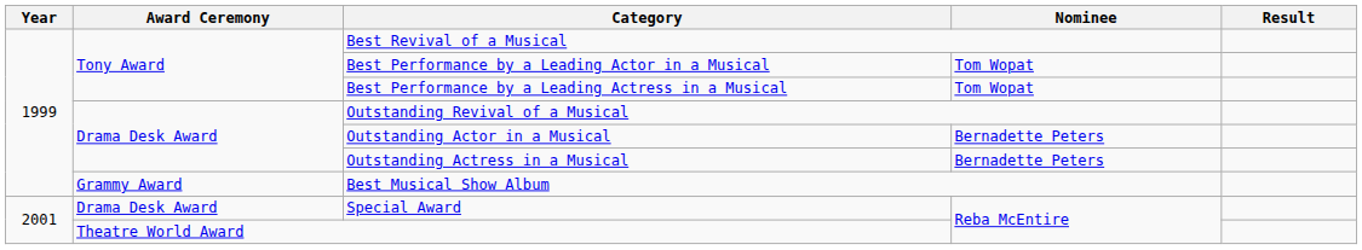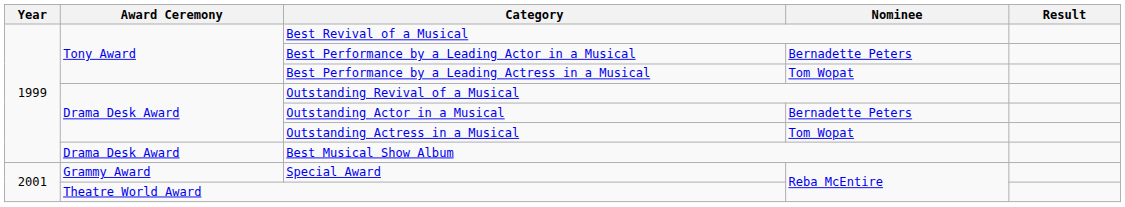 <table class="wikitable" width="95%">
 <tr>
 <th width="5%">Year</th>
 <th width="20%">Award Ceremony</th>
 <th width="45%">Category</th>
 <th width="20%">Nominee</th>
 <th width="10%">Result</th>
 </tr>
 <tr>
 <td rowspan="7" align="center">1999</td>
 <td rowspan="3"><a href='#'>Tony Award</a></td>
 <td colspan="2"><a href='#'>Best Revival of a Musical</a></td>
 <td></td>
 </tr>
 <tr>
 <td><a href='#'>Best Performance by a Leading Actor in a Musical</a></td>
-<td><a href='#'>Tom Wopat</a></td>
+<td><a href='#'>Bernadette Peters</a></td>
 <td></td>
 </tr>
 <tr>
 <td><a href='#'>Best Performance by a Leading Actress in a Musical</a></td>
 <td><a href='#'>Tom Wopat</a></td>
 <td></td>
 </tr>
 <tr>
 <td rowspan="3"><a href='#'>Drama Desk Award</a></td>
 <td colspan="2"><a href='#'>Outstanding Revival of a Musical</a></td>
 <td></td>
 </tr>
 <tr>
 <td><a href='#'>Outstanding Actor in a Musical</a></td>
 <td><a href='#'>Bernadette Peters</a></td>
 <td></td>
 </tr>
 <tr>
 <td><a href='#'>Outstanding Actress in a Musical</a></td>
-<td><a href='#'>Bernadette Peters</a></td>
+<td><a href='#'>Tom Wopat</a></td>
 <td></td>
 </tr>
 <tr>
-<td><a href='#'>Grammy Award</a></td>
+<td><a href='#'>Drama Desk Award</a></td>
 <td colspan="2"><a href='#'>Best Musical Show Album</a></td>
 <td></td>
 </tr>
 <tr>
 <td rowspan="2" align="center">2001</td>
-<td><a href='#'>Drama Desk Award</a></td>
+<td><a href='#'>Grammy Award</a></td>
 <td><a href='#'>Special Award</a></td>
 <td rowspan="2"><a href='#'>Reba McEntire</a></td>
 <td></td>
 </tr>
 <tr>
 <td colspan="2"><a href='#'>Theatre World Award</a></td>
 <td></td>
 </tr>
 </table>
